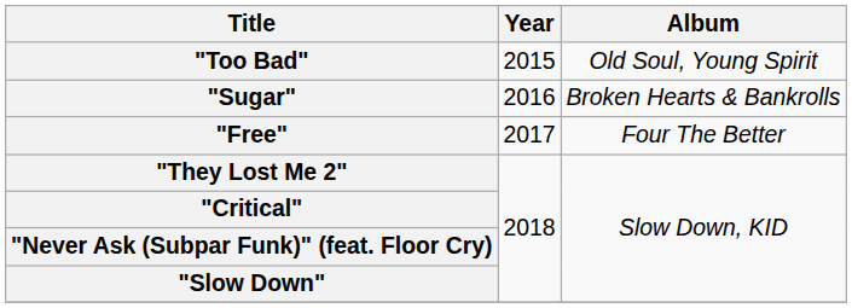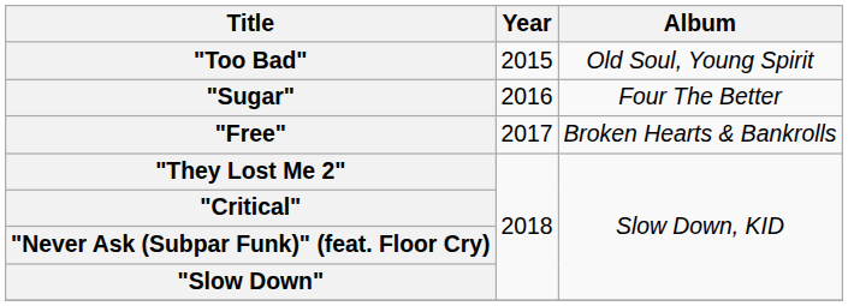 <table class="wikitable plainrowheaders" style="text-align:center;">
 <tr>
 <th scope="col">Title</th>
 <th scope="col">Year</th>
 <th scope="col">Album</th>
 </tr>
 <tr>
 <th scope="row">"Too Bad"</th>
 <td>2015</td>
 <td><em>Old Soul, Young Spirit</em></td>
 </tr>
 <tr>
 <th scope="row">"Sugar"</th>
 <td>2016</td>
-<td><em>Broken Hearts & Bankrolls</em></td>
+<td><em>Four The Better</em></td>
 </tr>
 <tr>
 <th scope="row">"Free"</th>
 <td>2017</td>
-<td><em>Four The Better</em></td>
+<td><em>Broken Hearts & Bankrolls</em></td>
 </tr>
 <tr>
 <th scope="row">"They Lost Me 2"</th>
 <td rowspan="4">2018</td>
 <td rowspan="4"><em>Slow Down, KID</em></td>
 </tr>
 <tr>
 <th scope="row">"Critical"</th>
 </tr>
 <tr>
 <th scope="row">"Never Ask (Subpar Funk)" (feat. Floor Cry)</th>
 </tr>
 <tr>
 <th scope="row">"Slow Down"</th>
 </tr>
 <tr>
 </tr>
 </table>
